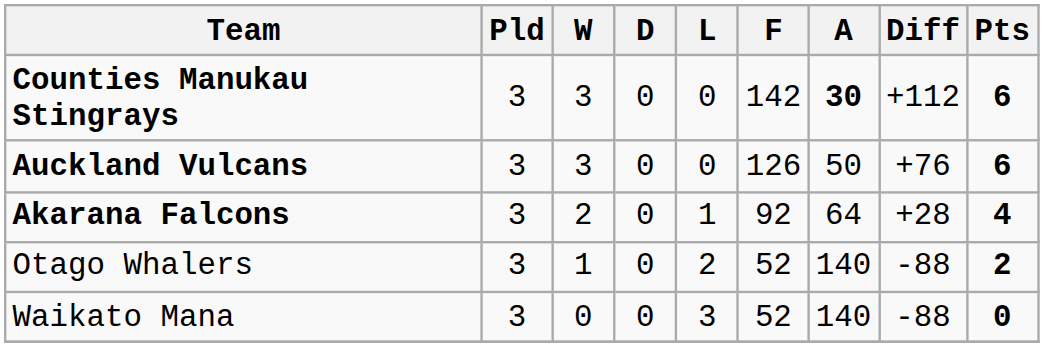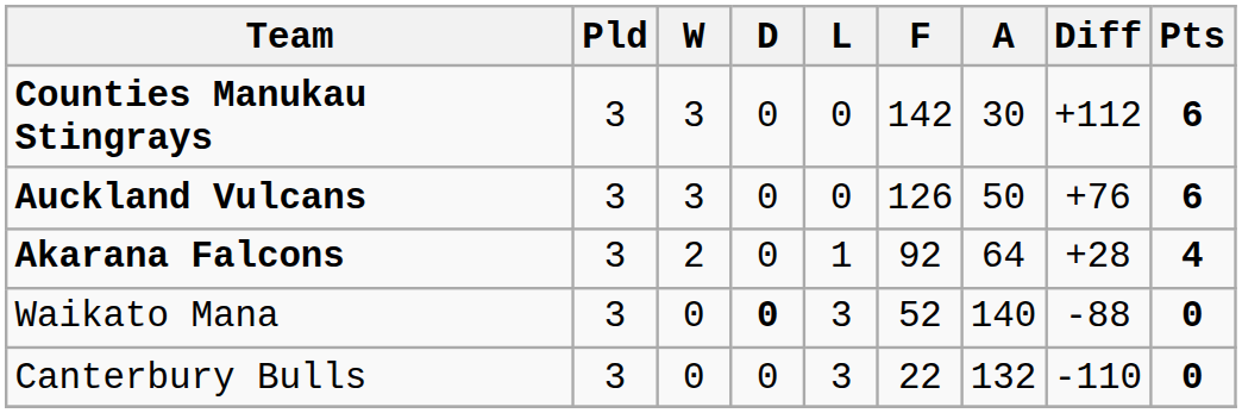 <table class="wikitable" style="text-align:center;">
 <tr>
 <th width=195>Team</th>
 <th width=20 abbr="Played">Pld</th>
 <th width=20 abbr="Won">W</th>
 <th width=20 abbr="Drawn">D</th>
 <th width=20 abbr="Lost">L</th>
 <th width=20 abbr="For">F</th>
 <th width=20 abbr="Against">A</th>
 <th width=20 abbr="Difference">Diff</th>
 <th width=20 abbr="Points">Pts</th>
 </tr>
 <tr>
 <td style="text-align:left;"><strong>Counties Manukau Stingrays</strong></td>
 <td>3</td>
 <td>3</td>
 <td>0</td>
 <td>0</td>
 <td>142</td>
-<td><strong>30</strong></td>
+<td>30</td>
 <td>+112</td>
 <td><strong>6</strong></td>
 </tr>
 <tr>
 <td style="text-align:left;"><strong>Auckland Vulcans</strong></td>
 <td>3</td>
 <td>3</td>
 <td>0</td>
 <td>0</td>
 <td>126</td>
 <td>50</td>
 <td>+76</td>
 <td><strong>6</strong></td>
 </tr>
 <tr>
 <td style="text-align:left;"><strong>Akarana Falcons</strong></td>
 <td>3</td>
 <td>2</td>
 <td>0</td>
 <td>1</td>
 <td>92</td>
 <td>64</td>
 <td>+28</td>
 <td><strong>4</strong></td>
 </tr>
 <tr>
-<td style="text-align:left;">Otago Whalers</td>
-<td>3</td>
-<td>1</td>
-<td>0</td>
-<td>2</td>
-<td>52</td>
-<td>140</td>
-<td>-88</td>
-<td><strong>2</strong></td>
-</tr>
-<tr>
 <td style="text-align:left;">Waikato Mana</td>
 <td>3</td>
 <td>0</td>
-<td>0</td>
+<td><strong>0</strong></td>
 <td>3</td>
 <td>52</td>
 <td>140</td>
 <td>-88</td>
 <td><strong>0</strong></td>
 </tr>
 <tr>
+<td style="text-align:left;">Canterbury Bulls</td>
+<td>3</td>
+<td>0</td>
+<td>0</td>
+<td>3</td>
+<td>22</td>
+<td>132</td>
+<td>-110</td>
+<td><strong>0</strong></td>
+</tr>
+<tr>
 </tr>
 </table>
